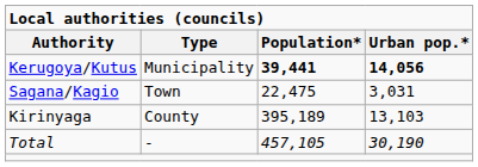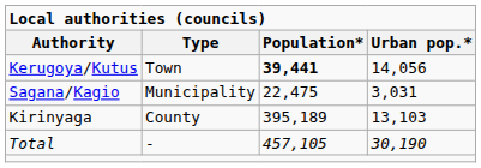 <table class="wikitable">
 <tr>
 <td colspan="4"><strong>Local authorities (councils)</strong></td>
 </tr>
 <tr>
 <th>Authority</th>
 <th>Type</th>
 <th>Population*</th>
 <th>Urban pop.*</th>
 </tr>
 <tr>
 <td><a href='#'>Kerugoya</a>/<a href='#'>Kutus</a></td>
-<td>Municipality</td>
+<td>Town</td>
 <td><strong>39,441</strong></td>
-<td><strong>14,056</strong></td>
+<td>14,056</td>
 </tr>
 <tr>
 <td><a href='#'>Sagana</a>/<a href='#'>Kagio</a></td>
-<td>Town</td>
+<td>Municipality</td>
 <td>22,475</td>
 <td>3,031</td>
 </tr>
 <tr>
 <td>Kirinyaga</td>
 <td>County</td>
 <td>395,189</td>
 <td>13,103</td>
 </tr>
 <tr>
 <td><em>Total</em></td>
 <td>-</td>
 <td><em>457,105</em></td>
 <td><em>30,190</em></td>
 </tr>
 <tr>
 <td colspan="4"></td>
 </tr>
 </table>
